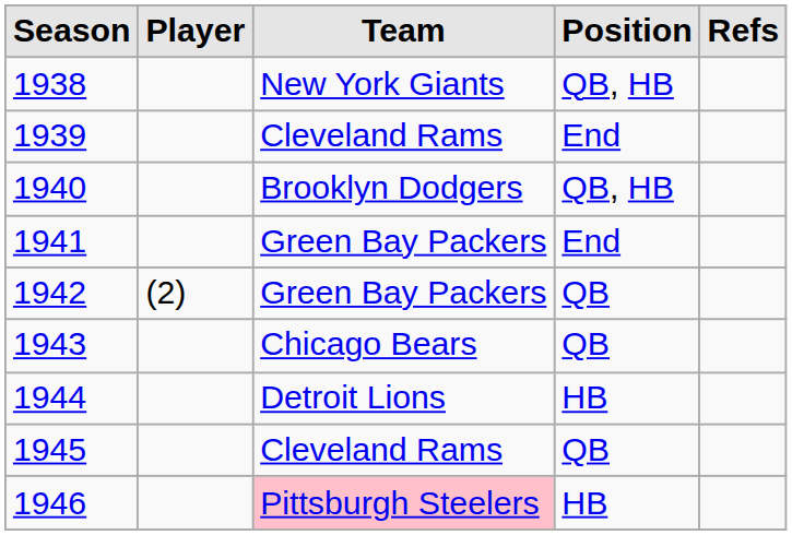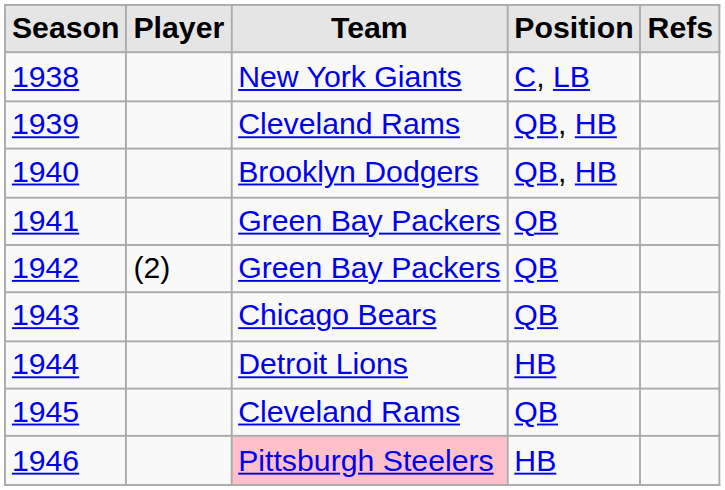 <table class="wikitable sortable">
 <tr>
 <th style="background:#e5e5e5;">Season</th>
 <th style="background:#e5e5e5;">Player</th>
 <th style="background:#e5e5e5;">Team</th>
 <th style="background:#e5e5e5;">Position</th>
 <th style="background:#e5e5e5;">Refs</th>
 </tr>
 <tr>
 <td><a href='#'>1938</a></td>
 <td></td>
 <td><a href='#'>New York Giants</a></td>
-<td><a href='#'>QB</a>, <a href='#'>HB</a></td>
+<td><a href='#'>C</a>, <a href='#'>LB</a></td>
 <td></td>
 </tr>
 <tr>
 <td><a href='#'>1939</a></td>
 <td></td>
 <td><a href='#'>Cleveland Rams</a></td>
-<td><a href='#'>End</a></td>
+<td><a href='#'>QB</a>, <a href='#'>HB</a></td>
 <td></td>
 </tr>
 <tr>
 <td><a href='#'>1940</a></td>
 <td></td>
 <td><a href='#'>Brooklyn Dodgers</a></td>
 <td><a href='#'>QB</a>, <a href='#'>HB</a></td>
 <td></td>
 </tr>
 <tr>
 <td><a href='#'>1941</a></td>
 <td></td>
 <td><a href='#'>Green Bay Packers</a></td>
-<td><a href='#'>End</a></td>
+<td><a href='#'>QB</a></td>
 <td></td>
 </tr>
 <tr>
 <td><a href='#'>1942</a></td>
 <td> (2)</td>
 <td><a href='#'>Green Bay Packers</a></td>
 <td><a href='#'>QB</a></td>
 <td></td>
 </tr>
 <tr>
 <td><a href='#'>1943</a></td>
 <td></td>
 <td><a href='#'>Chicago Bears</a></td>
 <td><a href='#'>QB</a></td>
 <td></td>
 </tr>
 <tr>
 <td><a href='#'>1944</a></td>
 <td></td>
 <td><a href='#'>Detroit Lions</a></td>
 <td><a href='#'>HB</a></td>
 <td></td>
 </tr>
 <tr>
 <td><a href='#'>1945</a></td>
 <td></td>
 <td><a href='#'>Cleveland Rams</a></td>
 <td><a href='#'>QB</a></td>
 <td></td>
 </tr>
 <tr>
 <td><a href='#'>1946</a></td>
 <td></td>
 <td style="background: pink;"><a href='#'>Pittsburgh Steelers</a></td>
 <td><a href='#'>HB</a></td>
 <td></td>
 </tr>
 </table>
